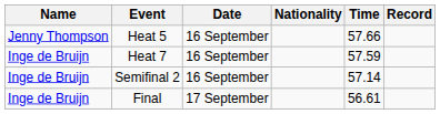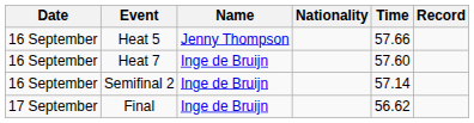 <table class="wikitable" style="text-align:center">
 <tr>
+<th>Date</th>
+<th>Event</th>
 <th>Name</th>
-<th>Event</th>
-<th>Date</th>
 <th>Nationality</th>
 <th>Time</th>
 <th>Record</th>
 </tr>
 <tr>
+<td>16 September</td>
+<td>Heat 5</td>
 <td align=left><a href='#'>Jenny Thompson</a></td>
-<td>Heat 5</td>
-<td>16 September</td>
 <td align=left></td>
 <td>57.66</td>
 <td></td>
 </tr>
 <tr>
+<td>16 September</td>
+<td>Heat 7</td>
 <td align=left><a href='#'>Inge de Bruijn</a></td>
-<td>Heat 7</td>
-<td>16 September</td>
 <td align=left></td>
-<td>57.59</td>
+<td>57.60</td>
 <td></td>
 </tr>
 <tr>
+<td>16 September</td>
+<td>Semifinal 2</td>
 <td align=left><a href='#'>Inge de Bruijn</a></td>
-<td>Semifinal 2</td>
-<td>16 September</td>
 <td align=left></td>
 <td>57.14</td>
 <td></td>
 </tr>
 <tr>
+<td>17 September</td>
+<td>Final</td>
 <td align=left><a href='#'>Inge de Bruijn</a></td>
-<td>Final</td>
-<td>17 September</td>
 <td align=left></td>
-<td>56.61</td>
+<td>56.62</td>
 <td></td>
 </tr>
 </table>
